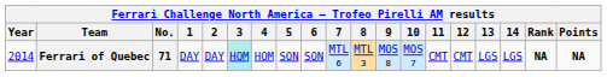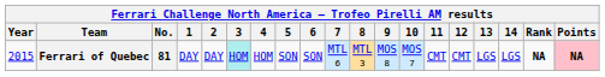 <table class="wikitable" style="text-align:center; font-size:80%">
 <tr>
 <th colspan=45><a href='#'>Ferrari Challenge North America – Trofeo Pirelli AM</a> results</th>
 </tr>
 <tr>
 <th>Year</th>
 <th>Team</th>
 <th>No.</th>
 <th>1</th>
 <th>2</th>
 <th>3</th>
 <th>4</th>
 <th>5</th>
 <th>6</th>
 <th>7</th>
 <th>8</th>
 <th>9</th>
 <th>10</th>
 <th>11</th>
 <th>12</th>
 <th>13</th>
 <th>14</th>
 <th>Rank</th>
 <th>Points</th>
 </tr>
 <tr>
-<td><a href='#'>2014</a></td>
+<td><a href='#'>2015</a></td>
 <th>Ferrari of Quebec</th>
-<th>71</th>
+<th>81</th>
 <td><a href='#'>DAY</a></td>
 <td><a href='#'>DAY</a></td>
 <td style="background: paleturquoise;"><a href='#'>HOM</a></td>
 <td><a href='#'>HOM</a></td>
 <td><a href='#'>SON</a></td>
 <td><a href='#'>SON</a></td>
 <td style="background:#cfeaff;"><a href='#'>MTL</a><br><small>6</small></td>
 <td style="background:#FFDF9F;"><a href='#'>MTL</a><br><small>3</small></td>
 <td style="background:#cfeaff;"><a href='#'>MOS</a><br><small>8</small></td>
 <td style="background:#cfeaff;"><a href='#'>MOS</a><br><small>7</small></td>
 <td><a href='#'>CMT</a></td>
 <td><a href='#'>CMT</a></td>
 <td><a href='#'>LGS</a></td>
 <td><a href='#'>LGS</a></td>
 <td><strong>NA</strong></td>
-<td><strong>NA</strong></td>
+<td style="background: pink;"><strong>NA</strong></td>
 </tr>
 </table>
